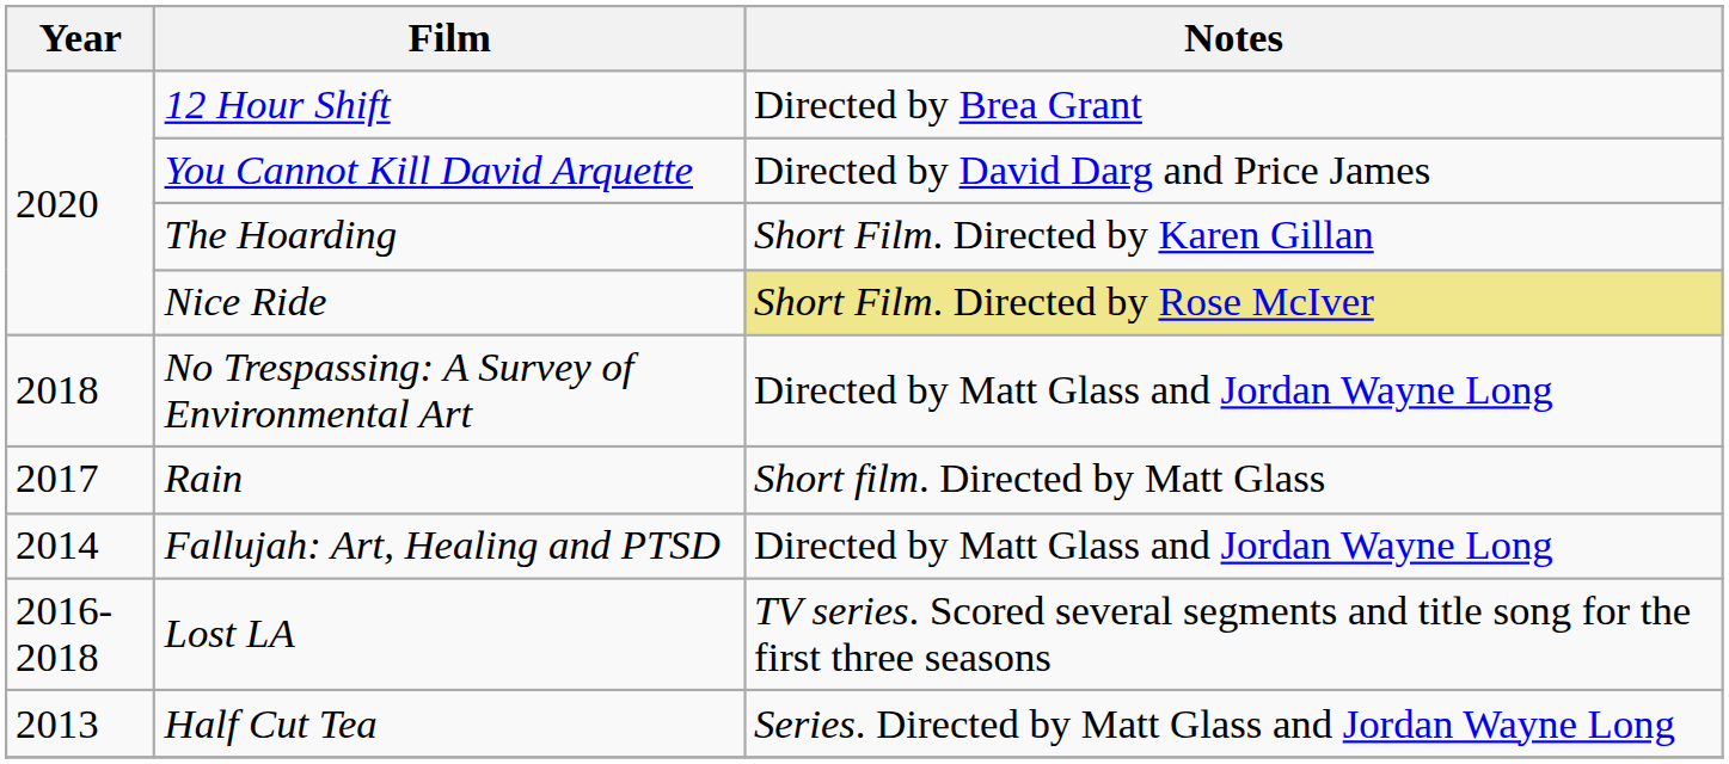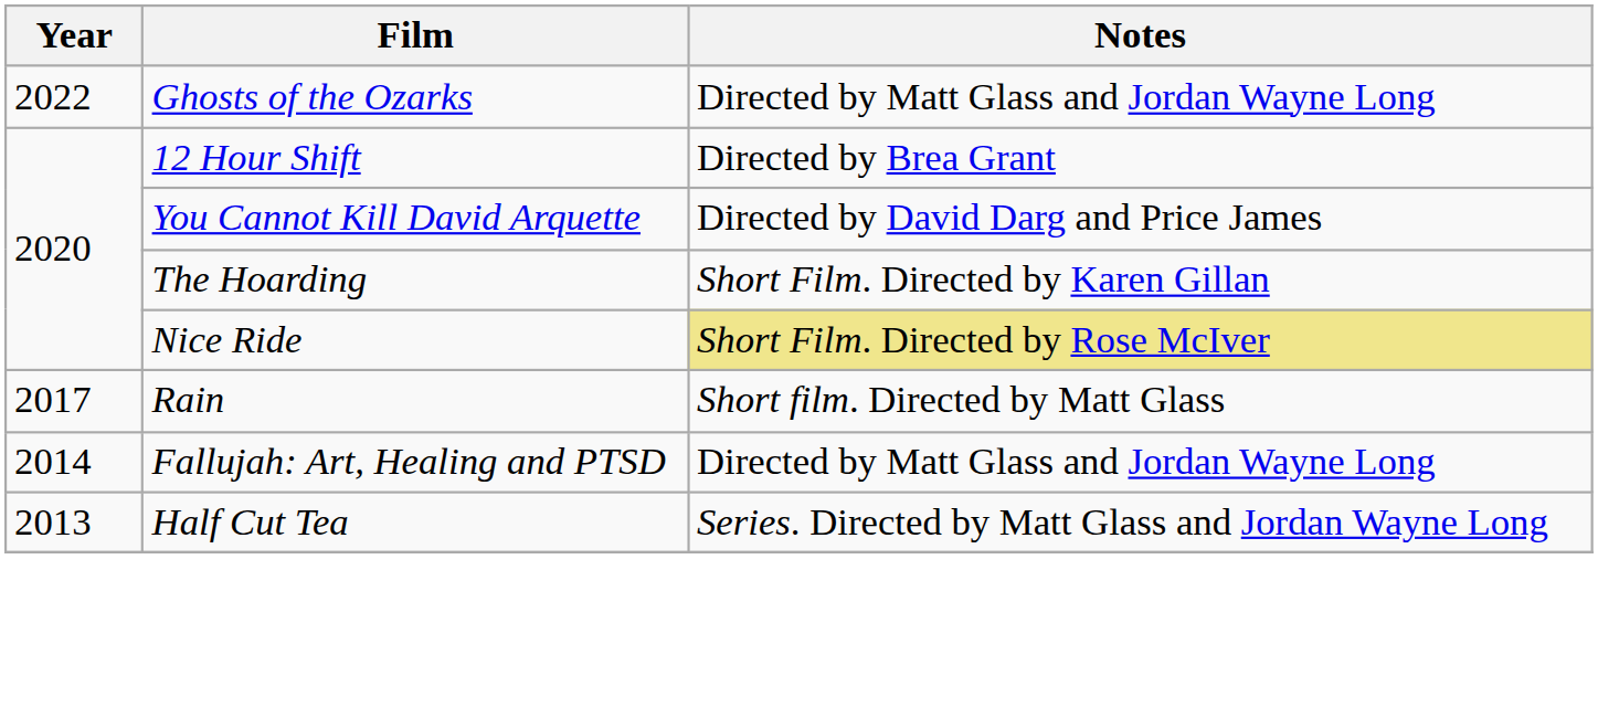 <table class="wikitable">
 <tr>
 <th width="50">Year</th>
 <th width="220">Film</th>
 <th width="370">Notes</th>
+</tr>
+<tr>
+<td>2022</td>
+<td align="left"><em><a href='#'>Ghosts of the Ozarks</a></em></td>
+<td>Directed by Matt Glass and <a href='#'>Jordan Wayne Long</a></td>
 </tr>
 <tr>
 <td rowspan=4>2020</td>
 <td align="left"><em><a href='#'>12 Hour Shift</a></em></td>
 <td>Directed by <a href='#'>Brea Grant</a></td>
 </tr>
 <tr>
 <td align="left"><em><a href='#'>You Cannot Kill David Arquette</a></em></td>
 <td>Directed by <a href='#'>David Darg</a> and Price James</td>
 </tr>
 <tr>
 <td align="left"><em>The Hoarding</em></td>
 <td><em>Short Film</em>. Directed by <a href='#'>Karen Gillan</a></td>
 </tr>
 <tr>
 <td align="left"><em>Nice Ride</em></td>
 <td style="background: khaki;"><em>Short Film</em>. Directed by <a href='#'>Rose McIver</a></td>
 </tr>
 <tr>
-<td>2018</td>
-<td align="left"><em>No Trespassing: A Survey of Environmental Art</em></td>
-<td>Directed by Matt Glass and <a href='#'>Jordan Wayne Long</a></td>
-</tr>
-<tr>
 <td>2017</td>
 <td align="left"><em>Rain</em></td>
 <td><em>Short film</em>. Directed by Matt Glass</td>
 </tr>
 <tr>
 <td>2014</td>
 <td align="left"><em>Fallujah: Art, Healing and PTSD</em></td>
 <td>Directed by Matt Glass and <a href='#'>Jordan Wayne Long</a></td>
 </tr>
 <tr>
-<td>2016-2018</td>
-<td align="left"><em>Lost LA</em></td>
-<td><em>TV series</em>. Scored several segments and title song for the first three seasons</td>
-</tr>
-<tr>
 <td>2013</td>
 <td align="left"><em>Half Cut Tea</em></td>
 <td><em>Series</em>. Directed by Matt Glass and <a href='#'>Jordan Wayne Long</a></td>
 </tr>
 <tr>
 </tr>
 </table>
